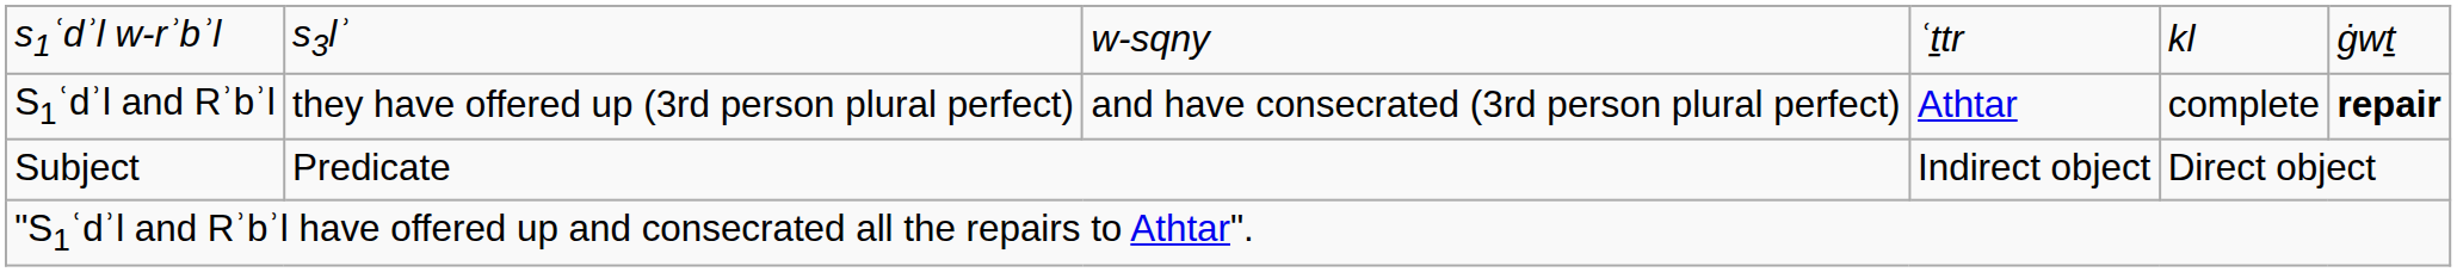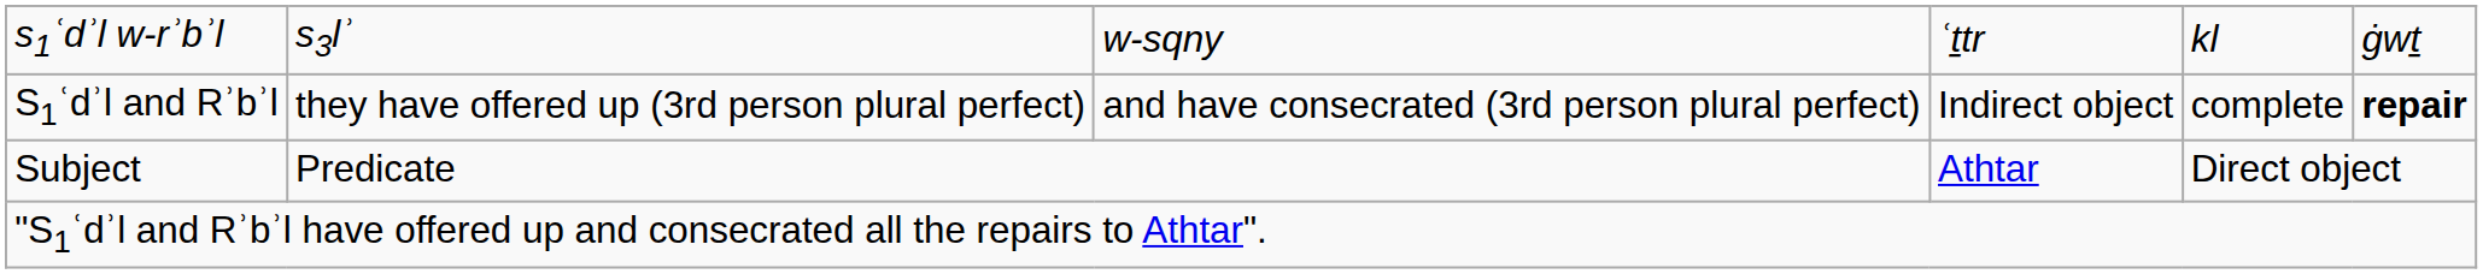 <table class="wikitable">
 <tr>
 <td><em>s<sub>1</sub>ʿdʾl w-rʾbʾl</em></td>
 <td><em>s<sub>3</sub>lʾ</em></td>
 <td><em>w-sqny</em></td>
 <td><em>ʿṯtr</em></td>
 <td><em>kl</em></td>
 <td><em>ġwṯ</em></td>
 </tr>
 <tr>
 <td>S<sub>1</sub>ʿdʾl and Rʾbʾl</td>
 <td>they have offered up (3rd person plural perfect)</td>
 <td>and have consecrated (3rd person plural perfect)</td>
-<td><a href='#'>Athtar</a></td>
+<td>Indirect object</td>
 <td>complete</td>
 <td><strong>repair</strong></td>
 </tr>
 <tr>
 <td>Subject</td>
 <td colspan="2">Predicate</td>
-<td>Indirect object</td>
+<td><a href='#'>Athtar</a></td>
 <td colspan="2">Direct object</td>
 </tr>
 <tr>
 <td colspan="6">"S<sub>1</sub>ʿdʾl and Rʾbʾl have offered up and consecrated all the repairs to <a href='#'>Athtar</a>".</td>
 </tr>
 </table>
